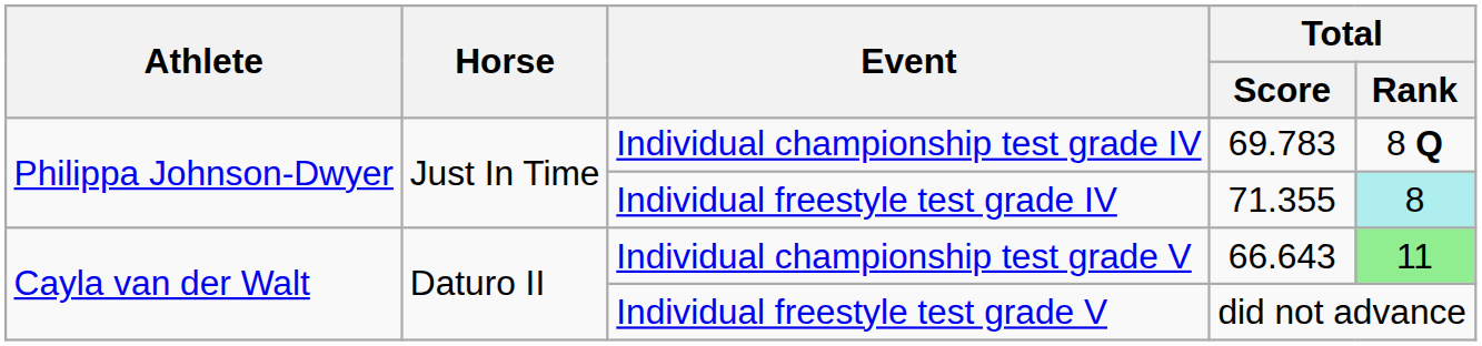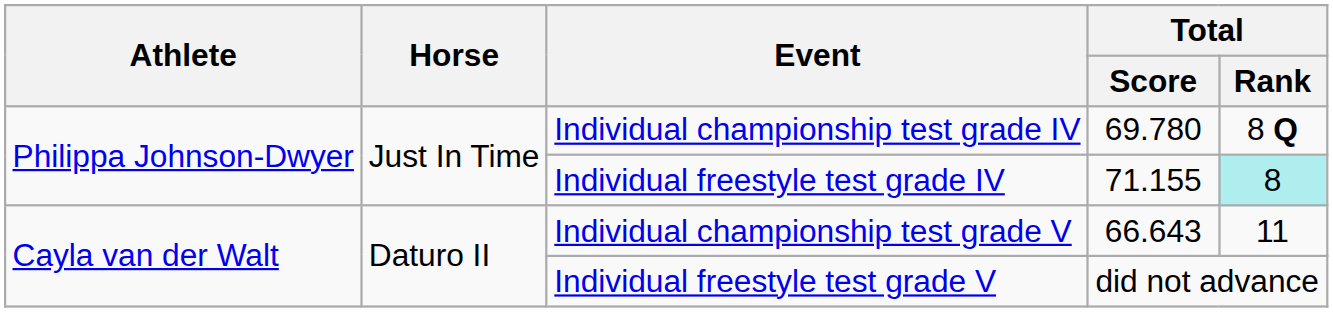 <table class=wikitable style="font-size:90%">
 <tr>
 <th rowspan="2">Athlete</th>
 <th rowspan="2">Horse</th>
 <th rowspan="2">Event</th>
 <th colspan="2">Total</th>
 </tr>
 <tr>
 <th>Score</th>
 <th>Rank</th>
 </tr>
 <tr>
 <td rowspan="2"><a href='#'>Philippa Johnson-Dwyer</a></td>
 <td rowspan="2">Just In Time</td>
 <td><a href='#'>Individual championship test grade IV</a></td>
-<td align=center>69.783</td>
+<td align=center>69.780</td>
 <td align=center>8 <strong>Q</strong></td>
 </tr>
 <tr>
 <td><a href='#'>Individual freestyle test grade IV</a></td>
-<td align=center>71.355</td>
+<td align=center>71.155</td>
 <td align=center style="background: paleturquoise;">8</td>
 </tr>
 <tr>
 <td rowspan="2"><a href='#'>Cayla van der Walt</a></td>
 <td rowspan="2">Daturo II</td>
 <td><a href='#'>Individual championship test grade V</a></td>
 <td align=center>66.643</td>
-<td align=center style="background: lightgreen;">11</td>
+<td align=center>11</td>
 </tr>
 <tr>
 <td><a href='#'>Individual freestyle test grade V</a></td>
 <td align=center colspan="2">did not advance</td>
 </tr>
 </table>
